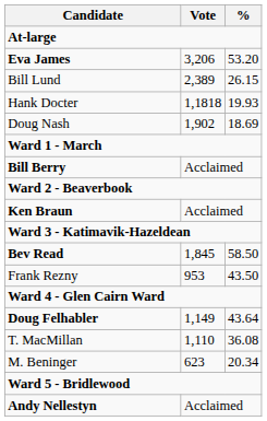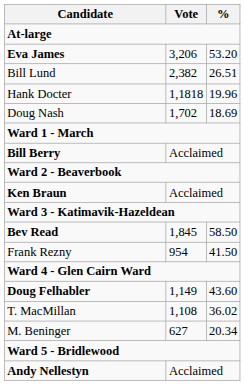 <table class="wikitable">
 <tr>
 <th bgcolor="#DDDDFF" width="200px">Candidate</th>
 <th bgcolor="#DDDDFF">Vote</th>
 <th bgcolor="#DDDDFF">%</th>
 </tr>
 <tr>
 <td colspan="4"><strong>At-large</strong></td>
 </tr>
 <tr>
 <td><strong>Eva James</strong></td>
 <td>3,206</td>
 <td>53.20</td>
 </tr>
 <tr>
 <td>Bill Lund</td>
-<td>2,389</td>
-<td>26.15</td>
+<td>2,382</td>
+<td>26.51</td>
 </tr>
 <tr>
 <td>Hank Docter</td>
 <td>1,1818</td>
-<td>19.93</td>
+<td>19.96</td>
 </tr>
 <tr>
 <td>Doug Nash</td>
-<td>1,902</td>
+<td>1,702</td>
 <td>18.69</td>
 </tr>
 <tr>
 <td colspan="4"><strong>Ward 1 - March</strong></td>
 </tr>
 <tr>
 <td><strong>Bill Berry</strong></td>
 <td colspan="2">Acclaimed</td>
 </tr>
 <tr>
 <td colspan="4"><strong>Ward 2 - Beaverbook</strong></td>
 </tr>
 <tr>
 <td><strong>Ken Braun</strong></td>
 <td colspan="2">Acclaimed</td>
 </tr>
 <tr>
 <td colspan="4"><strong> Ward 3 - Katimavik-Hazeldean</strong></td>
 </tr>
 <tr>
 <td><strong>Bev Read</strong></td>
 <td>1,845</td>
 <td>58.50</td>
 </tr>
 <tr>
 <td>Frank Rezny</td>
-<td>953</td>
-<td>43.50</td>
+<td>954</td>
+<td>41.50</td>
 </tr>
 <tr>
 <td colspan="4"><strong>Ward 4 - Glen Cairn Ward</strong></td>
 </tr>
 <tr>
 <td><strong>Doug Felhabler</strong></td>
 <td>1,149</td>
-<td>43.64</td>
+<td>43.60</td>
 </tr>
 <tr>
 <td>T. MacMillan</td>
-<td>1,110</td>
-<td>36.08</td>
+<td>1,108</td>
+<td>36.02</td>
 </tr>
 <tr>
 <td>M. Beninger</td>
-<td>623</td>
+<td>627</td>
 <td>20.34</td>
 </tr>
 <tr>
 <td colspan="4"><strong>Ward 5 - Bridlewood</strong></td>
 </tr>
 <tr>
 <td><strong>Andy Nellestyn</strong></td>
 <td colspan="2">Acclaimed</td>
 </tr>
 </table>
